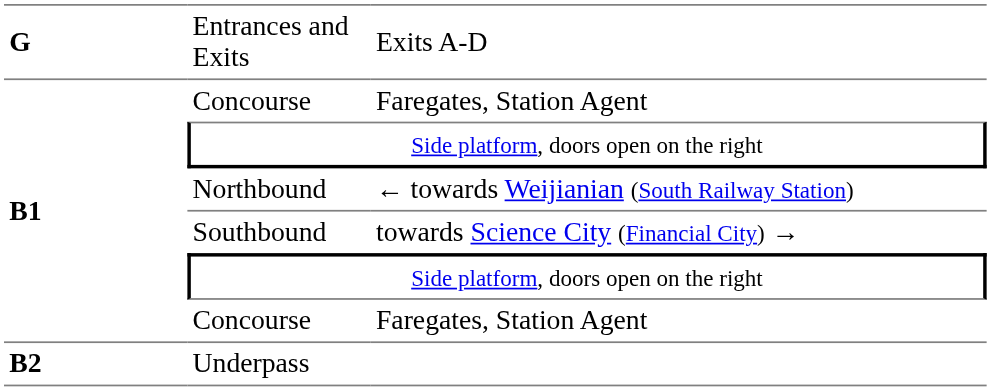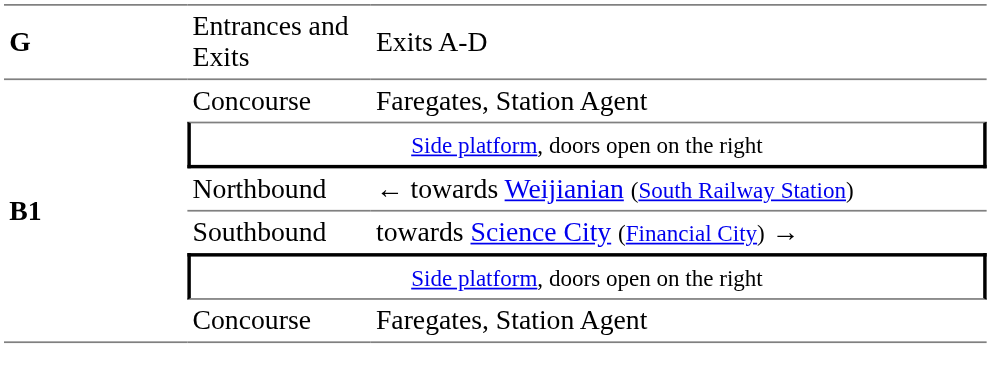 <table cellspacing=0 cellpadding=3>
 <tr>
 <td style="border-top:solid 1px gray;border-bottom:solid 1px gray;" width=100><strong>G</strong></td>
 <td style="border-top:solid 1px gray;border-bottom:solid 1px gray;" width=100>Entrances and Exits</td>
 <td style="border-top:solid 1px gray;border-bottom:solid 1px gray;" width=350>Exits A-D</td>
 </tr>
 <tr>
 <td style="border-bottom:solid 1px gray;" rowspan=6><strong>B1</strong></td>
 <td>Concourse</td>
 <td>Faregates, Station Agent</td>
 </tr>
 <tr>
 <td style="border-right:solid 2px black;border-left:solid 2px black;border-top:solid 1px gray;border-bottom:solid 2px black;text-align:center;" colspan=2><small><a href='#'>Side platform</a>, doors open on the right</small></td>
 </tr>
 <tr>
 <td style="border-bottom:solid 1px gray;">Northbound</td>
 <td style="border-bottom:solid 1px gray;">←  towards <a href='#'>Weijianian</a> <small>(<a href='#'>South Railway Station</a>)</small></td>
 </tr>
 <tr>
 <td>Southbound</td>
 <td>  towards <a href='#'>Science City</a> <small>(<a href='#'>Financial City</a>)</small> →</td>
 </tr>
 <tr>
 <td style="border-right:solid 2px black;border-left:solid 2px black;border-top:solid 2px black;border-bottom:solid 1px gray;text-align:center;" colspan=2><small><a href='#'>Side platform</a>, doors open on the right</small></td>
 </tr>
 <tr>
 <td style="border-bottom:solid 1px gray;">Concourse</td>
 <td style="border-bottom:solid 1px gray;">Faregates, Station Agent</td>
 </tr>
-<tr>
-<td style="border-bottom:solid 1px gray;"><strong>B2</strong></td>
-<td style="border-bottom:solid 1px gray;">Underpass</td>
-<td style="border-bottom:solid 1px gray;"></td>
-</tr>
 </table>
